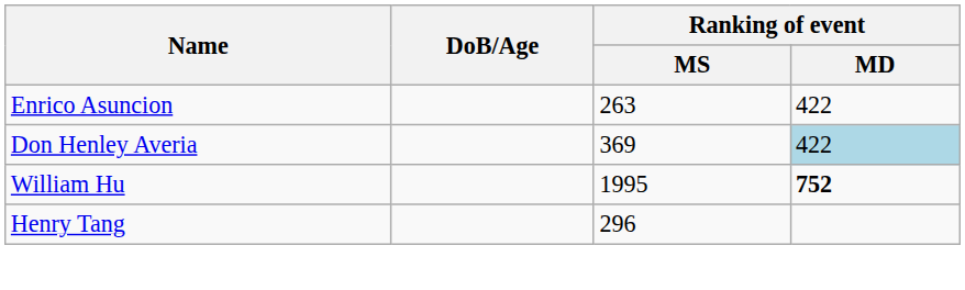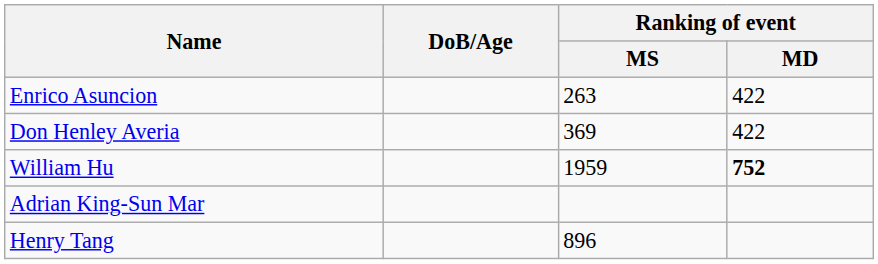 <table class="wikitable"  style="width:600px; font-size:95%;">
 <tr>
 <th align="left" rowspan="2">Name</th>
 <th align="left" rowspan="2">DoB/Age</th>
 <th align="center" colspan="2">Ranking of event</th>
 </tr>
 <tr>
 <th align="center">MS</th>
 <th align="center">MD</th>
 </tr>
 <tr>
 <td align="left"><a href='#'>Enrico Asuncion</a></td>
 <td align="left"></td>
 <td>263</td>
 <td>422</td>
 </tr>
 <tr>
 <td align="left"><a href='#'>Don Henley Averia</a></td>
 <td align="left"></td>
 <td>369</td>
-<td style="background: lightblue;">422</td>
+<td>422</td>
 </tr>
 <tr>
 <td align="left"><a href='#'>William Hu</a></td>
 <td align="left"></td>
-<td>1995</td>
+<td>1959</td>
 <td><strong>752</strong></td>
+</tr>
+<tr>
+<td align="left"><a href='#'>Adrian King-Sun Mar</a></td>
+<td align="left"></td>
+<td></td>
+<td></td>
 </tr>
 <tr>
 <td align="left"><a href='#'>Henry Tang</a></td>
 <td align="left"></td>
-<td>296</td>
+<td>896</td>
 <td></td>
 </tr>
 </table>
